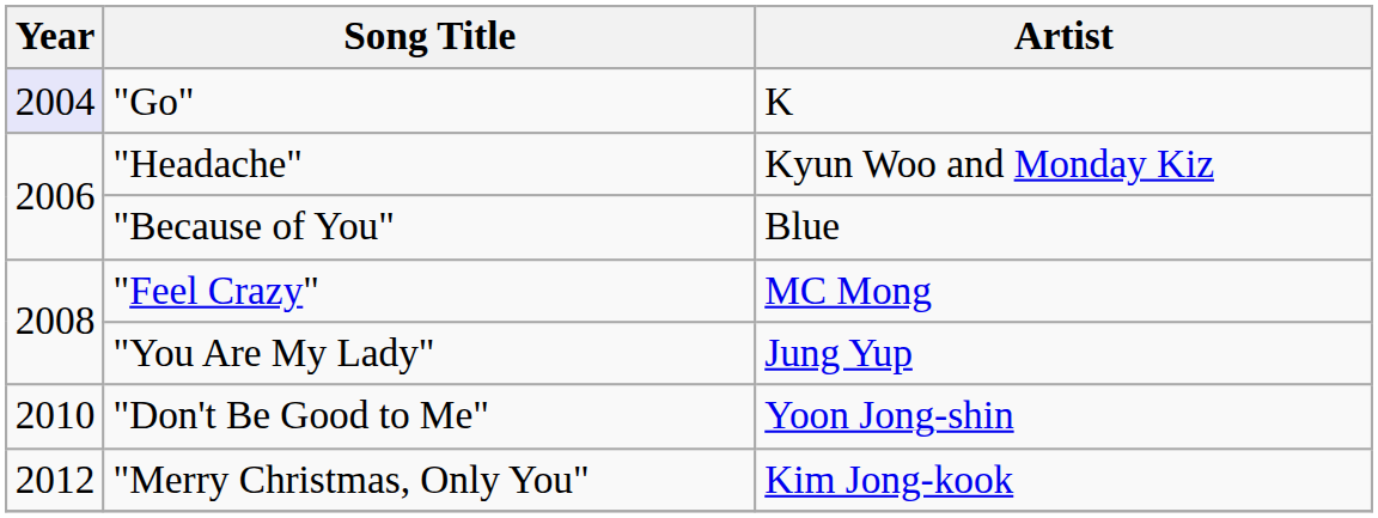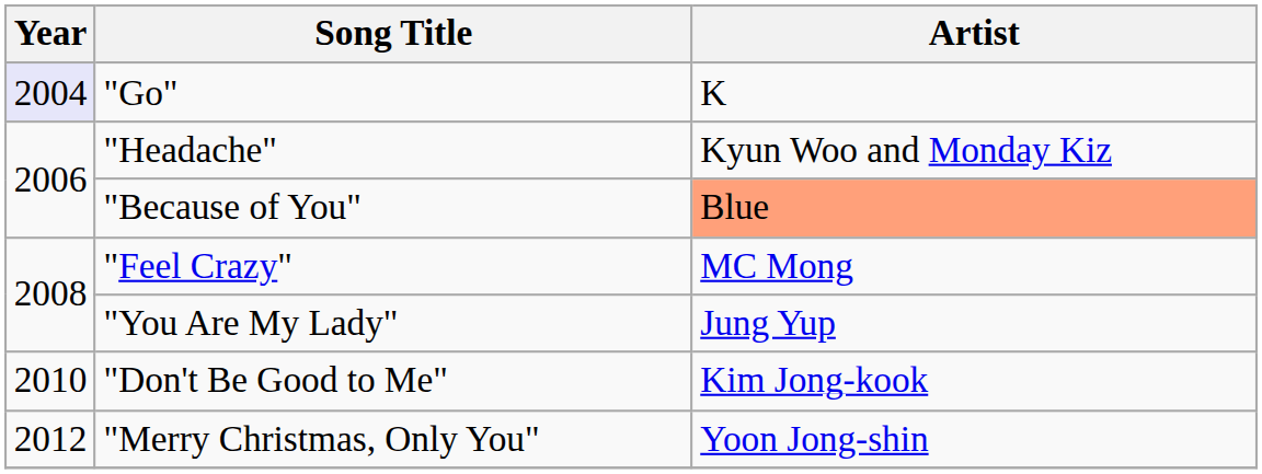 <table class="wikitable" style="width:550px">
 <tr>
 <th width=10>Year</th>
 <th>Song Title</th>
 <th>Artist</th>
 </tr>
 <tr>
 <td style="background: lavender;">2004</td>
 <td>"Go" </td>
 <td>K</td>
 </tr>
 <tr>
 <td rowspan=2>2006</td>
 <td>"Headache" </td>
 <td>Kyun Woo and <a href='#'>Monday Kiz</a></td>
 </tr>
 <tr>
 <td>"Because of You"</td>
-<td>Blue</td>
+<td style="background: lightsalmon;">Blue</td>
 </tr>
 <tr>
 <td rowspan=2>2008</td>
 <td>"<a href='#'>Feel Crazy</a>" </td>
 <td><a href='#'>MC Mong</a></td>
 </tr>
 <tr>
 <td>"You Are My Lady"</td>
 <td><a href='#'>Jung Yup</a></td>
 </tr>
 <tr>
 <td>2010</td>
 <td>"Don't Be Good to Me" </td>
-<td><a href='#'>Yoon Jong-shin</a></td>
+<td><a href='#'>Kim Jong-kook</a></td>
 </tr>
 <tr>
 <td>2012</td>
 <td>"Merry Christmas, Only You"</td>
-<td><a href='#'>Kim Jong-kook</a></td>
+<td><a href='#'>Yoon Jong-shin</a></td>
 </tr>
 <tr>
 </tr>
 </table>
